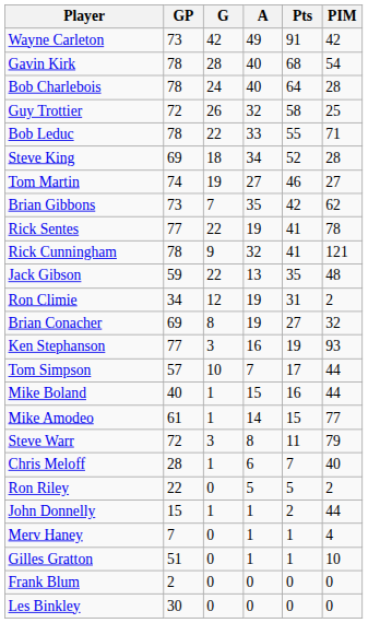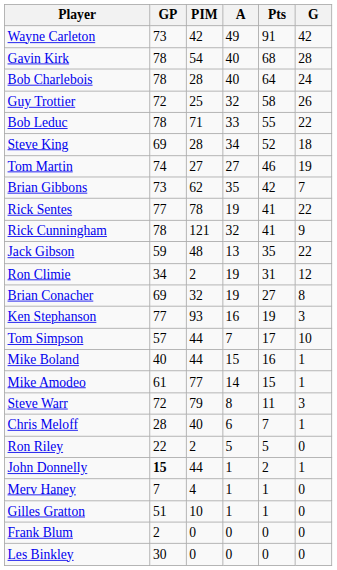 <table class="wikitable">
 <tr>
 <th bgcolor="#DDDDFF" width="40%">Player</th>
 <th bgcolor="#DDDDFF" width="10%">GP</th>
-<th bgcolor="#DDDDFF" width="10%">G</th>
+<th bgcolor="#DDDDFF" width="10%">PIM</th>
 <th bgcolor="#DDDDFF" width="10%">A</th>
 <th bgcolor="#DDDDFF" width="10%">Pts</th>
-<th bgcolor="#DDDDFF" width="10%">PIM</th>
+<th bgcolor="#DDDDFF" width="10%">G</th>
 </tr>
 <tr>
 <td><a href='#'>Wayne Carleton</a></td>
 <td>73</td>
 <td>42</td>
 <td>49</td>
 <td>91</td>
 <td>42</td>
 </tr>
 <tr>
 <td><a href='#'>Gavin Kirk</a></td>
 <td>78</td>
-<td>28</td>
+<td>54</td>
 <td>40</td>
 <td>68</td>
-<td>54</td>
+<td>28</td>
 </tr>
 <tr>
 <td><a href='#'>Bob Charlebois</a></td>
 <td>78</td>
-<td>24</td>
+<td>28</td>
 <td>40</td>
 <td>64</td>
-<td>28</td>
+<td>24</td>
 </tr>
 <tr>
 <td><a href='#'>Guy Trottier</a></td>
 <td>72</td>
-<td>26</td>
+<td>25</td>
 <td>32</td>
 <td>58</td>
-<td>25</td>
+<td>26</td>
 </tr>
 <tr>
 <td><a href='#'>Bob Leduc</a></td>
 <td>78</td>
-<td>22</td>
+<td>71</td>
 <td>33</td>
 <td>55</td>
-<td>71</td>
+<td>22</td>
 </tr>
 <tr>
 <td><a href='#'>Steve King</a></td>
 <td>69</td>
-<td>18</td>
+<td>28</td>
 <td>34</td>
 <td>52</td>
-<td>28</td>
+<td>18</td>
 </tr>
 <tr>
 <td><a href='#'>Tom Martin</a></td>
 <td>74</td>
-<td>19</td>
+<td>27</td>
 <td>27</td>
 <td>46</td>
-<td>27</td>
+<td>19</td>
 </tr>
 <tr>
 <td><a href='#'>Brian Gibbons</a></td>
 <td>73</td>
-<td>7</td>
+<td>62</td>
 <td>35</td>
 <td>42</td>
-<td>62</td>
+<td>7</td>
 </tr>
 <tr>
 <td><a href='#'>Rick Sentes</a></td>
 <td>77</td>
-<td>22</td>
+<td>78</td>
 <td>19</td>
 <td>41</td>
-<td>78</td>
+<td>22</td>
 </tr>
 <tr>
 <td><a href='#'>Rick Cunningham</a></td>
 <td>78</td>
-<td>9</td>
+<td>121</td>
 <td>32</td>
 <td>41</td>
-<td>121</td>
+<td>9</td>
 </tr>
 <tr>
 <td><a href='#'>Jack Gibson</a></td>
 <td>59</td>
-<td>22</td>
+<td>48</td>
 <td>13</td>
 <td>35</td>
-<td>48</td>
+<td>22</td>
 </tr>
 <tr>
 <td><a href='#'>Ron Climie</a></td>
 <td>34</td>
-<td>12</td>
+<td>2</td>
 <td>19</td>
 <td>31</td>
-<td>2</td>
+<td>12</td>
 </tr>
 <tr>
 <td><a href='#'>Brian Conacher</a></td>
 <td>69</td>
-<td>8</td>
+<td>32</td>
 <td>19</td>
 <td>27</td>
-<td>32</td>
+<td>8</td>
 </tr>
 <tr>
 <td><a href='#'>Ken Stephanson</a></td>
 <td>77</td>
-<td>3</td>
+<td>93</td>
 <td>16</td>
 <td>19</td>
-<td>93</td>
+<td>3</td>
 </tr>
 <tr>
 <td><a href='#'>Tom Simpson</a></td>
 <td>57</td>
-<td>10</td>
+<td>44</td>
 <td>7</td>
 <td>17</td>
-<td>44</td>
+<td>10</td>
 </tr>
 <tr>
 <td><a href='#'>Mike Boland</a></td>
 <td>40</td>
-<td>1</td>
+<td>44</td>
 <td>15</td>
 <td>16</td>
-<td>44</td>
+<td>1</td>
 </tr>
 <tr>
 <td><a href='#'>Mike Amodeo</a></td>
 <td>61</td>
-<td>1</td>
+<td>77</td>
 <td>14</td>
 <td>15</td>
-<td>77</td>
+<td>1</td>
 </tr>
 <tr>
 <td><a href='#'>Steve Warr</a></td>
 <td>72</td>
-<td>3</td>
+<td>79</td>
 <td>8</td>
 <td>11</td>
-<td>79</td>
+<td>3</td>
 </tr>
 <tr>
 <td><a href='#'>Chris Meloff</a></td>
 <td>28</td>
-<td>1</td>
+<td>40</td>
 <td>6</td>
 <td>7</td>
-<td>40</td>
+<td>1</td>
 </tr>
 <tr>
 <td><a href='#'>Ron Riley</a></td>
 <td>22</td>
-<td>0</td>
+<td>2</td>
 <td>5</td>
 <td>5</td>
-<td>2</td>
+<td>0</td>
 </tr>
 <tr>
 <td><a href='#'>John Donnelly</a></td>
-<td>15</td>
-<td>1</td>
+<td><strong>15</strong></td>
+<td>44</td>
 <td>1</td>
 <td>2</td>
-<td>44</td>
+<td>1</td>
 </tr>
 <tr>
 <td><a href='#'>Merv Haney</a></td>
 <td>7</td>
-<td>0</td>
+<td>4</td>
 <td>1</td>
 <td>1</td>
-<td>4</td>
+<td>0</td>
 </tr>
 <tr>
 <td><a href='#'>Gilles Gratton</a></td>
 <td>51</td>
-<td>0</td>
+<td>10</td>
 <td>1</td>
 <td>1</td>
-<td>10</td>
+<td>0</td>
 </tr>
 <tr>
 <td><a href='#'>Frank Blum</a></td>
 <td>2</td>
 <td>0</td>
 <td>0</td>
 <td>0</td>
 <td>0</td>
 </tr>
 <tr>
 <td><a href='#'>Les Binkley</a></td>
 <td>30</td>
 <td>0</td>
 <td>0</td>
 <td>0</td>
 <td>0</td>
 </tr>
 </table>
